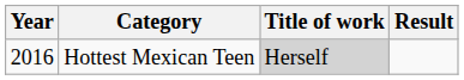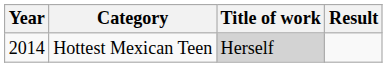 <table class="wikitable plainrowheaders sortable">
 <tr>
 <th scope="col">Year</th>
 <th scope="col">Category</th>
 <th scope="col">Title of work</th>
 <th scope="col">Result</th>
 </tr>
 <tr>
-<td>2016</td>
+<td>2014</td>
 <td>Hottest Mexican Teen</td>
 <td style="background: lightgrey;">Herself</td>
 <td></td>
 </tr>
 </table>
